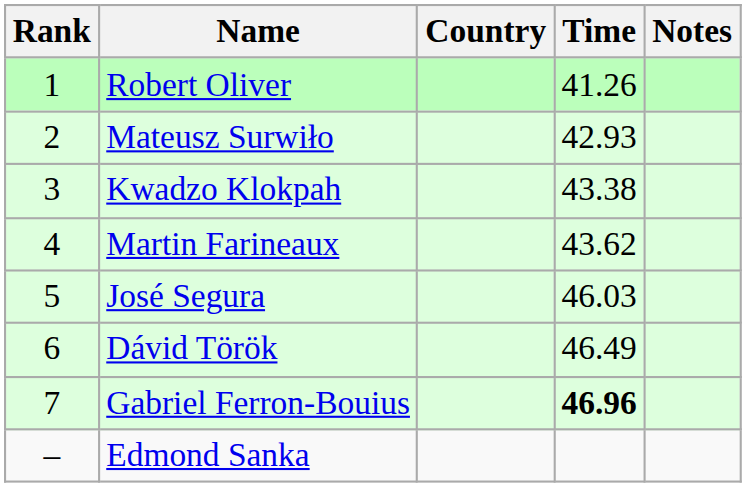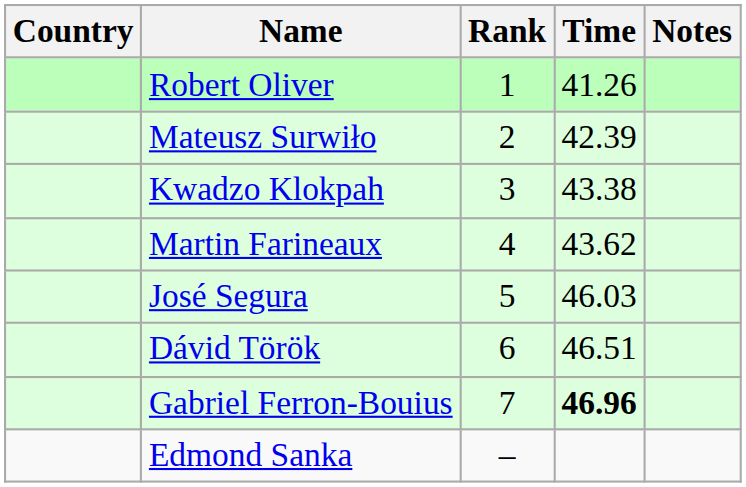 <table class="wikitable" style="text-align:center">
 <tr>
+<th>Country</th>
+<th>Name</th>
 <th>Rank</th>
-<th>Name</th>
-<th>Country</th>
 <th>Time</th>
 <th>Notes</th>
 </tr>
 <tr bgcolor=bbffbb>
+<td align="left"></td>
+<td align="left"><a href='#'>Robert Oliver</a></td>
 <td>1</td>
-<td align="left"><a href='#'>Robert Oliver</a></td>
-<td align="left"></td>
 <td>41.26</td>
 <td></td>
 </tr>
 <tr bgcolor=ddffdd>
+<td align="left"></td>
+<td align="left"><a href='#'>Mateusz Surwiło</a></td>
 <td>2</td>
-<td align="left"><a href='#'>Mateusz Surwiło</a></td>
-<td align="left"></td>
-<td>42.93</td>
+<td>42.39</td>
 <td></td>
 </tr>
 <tr bgcolor=ddffdd>
+<td align="left"></td>
+<td align="left"><a href='#'>Kwadzo Klokpah</a></td>
 <td>3</td>
-<td align="left"><a href='#'>Kwadzo Klokpah</a></td>
-<td align="left"></td>
 <td>43.38</td>
 <td></td>
 </tr>
 <tr bgcolor=ddffdd>
+<td align="left"></td>
+<td align="left"><a href='#'>Martin Farineaux</a></td>
 <td>4</td>
-<td align="left"><a href='#'>Martin Farineaux</a></td>
-<td align="left"></td>
 <td>43.62</td>
 <td></td>
 </tr>
 <tr bgcolor=ddffdd>
+<td align="left"></td>
+<td align="left"><a href='#'>José Segura</a></td>
 <td>5</td>
-<td align="left"><a href='#'>José Segura</a></td>
-<td align="left"></td>
 <td>46.03</td>
 <td></td>
 </tr>
 <tr bgcolor=ddffdd>
+<td align="left"></td>
+<td align="left"><a href='#'>Dávid Török</a></td>
 <td>6</td>
-<td align="left"><a href='#'>Dávid Török</a></td>
-<td align="left"></td>
-<td>46.49</td>
+<td>46.51</td>
 <td></td>
 </tr>
 <tr bgcolor=ddffdd>
+<td align="left"></td>
+<td align="left"><a href='#'>Gabriel Ferron-Bouius</a></td>
 <td>7</td>
-<td align="left"><a href='#'>Gabriel Ferron-Bouius</a></td>
-<td align="left"></td>
 <td><strong>46.96</strong></td>
 <td></td>
 </tr>
 <tr>
+<td align="left"></td>
+<td align="left"><a href='#'>Edmond Sanka</a></td>
 <td>–</td>
-<td align="left"><a href='#'>Edmond Sanka</a></td>
-<td align="left"></td>
 <td></td>
 <td></td>
 </tr>
 </table>
